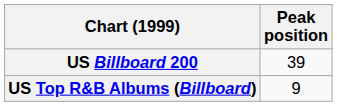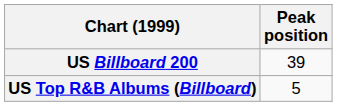 <table class="wikitable sortable plainrowheaders" style="text-align:center">
 <tr>
 <th scope="col">Chart (1999)</th>
 <th scope="col">Peak<br>position</th>
 </tr>
 <tr>
 <th scope="row">US <a href='#'><em>Billboard</em> 200</a></th>
 <td>39</td>
 </tr>
 <tr>
 <th scope="row">US <a href='#'>Top R&B Albums</a> (<em><a href='#'>Billboard</a></em>)</th>
-<td>9</td>
+<td>5</td>
 </tr>
 </table>
